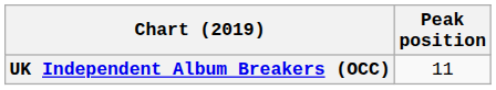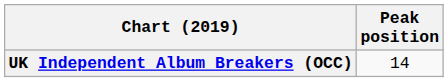 <table class="wikitable plainrowheaders" style="text-align:center">
 <tr>
 <th scope="col">Chart (2019)</th>
 <th scope="col">Peak<br>position</th>
 </tr>
 <tr>
 <th scope="row">UK <a href='#'>Independent Album Breakers</a> (OCC)</th>
-<td>11</td>
+<td>14</td>
 </tr>
 </table>
